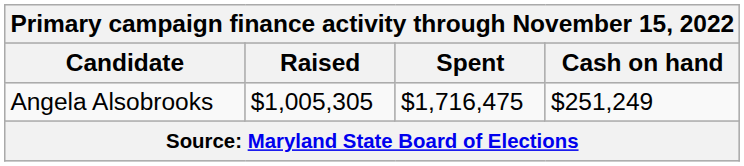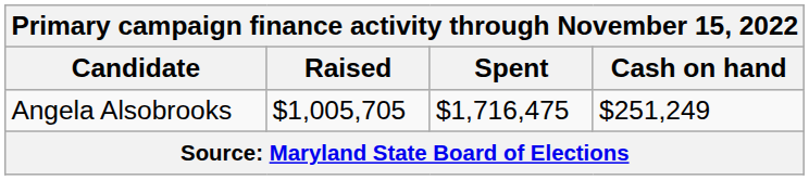 <table class="wikitable sortable">
 <tr>
 <th colspan="4">Primary campaign finance activity through November 15, 2022</th>
 </tr>
 <tr>
 <th>Candidate</th>
 <th>Raised</th>
 <th>Spent</th>
 <th>Cash on hand</th>
 </tr>
 <tr>
 <td>Angela Alsobrooks</td>
-<td>$1,005,305</td>
+<td>$1,005,705</td>
 <td>$1,716,475</td>
 <td>$251,249</td>
 </tr>
 <tr>
 <th colspan="4"><small>Source: <a href='#'>Maryland State Board of Elections</a></small></th>
 </tr>
 </table>
